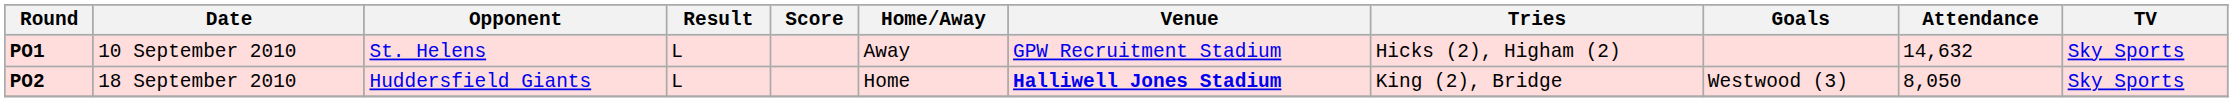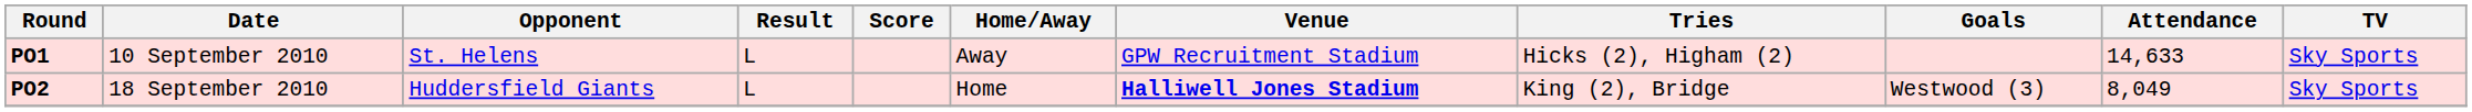 <table class="wikitable" style="font-size:85%;" width="100%">
 <tr>
 <th>Round</th>
 <th>Date</th>
 <th>Opponent</th>
 <th>Result</th>
 <th>Score</th>
 <th>Home/Away</th>
 <th>Venue</th>
 <th>Tries</th>
 <th>Goals</th>
 <th>Attendance</th>
 <th>TV</th>
 </tr>
 <tr bgcolor="ffdddd">
 <td><strong>PO1</strong></td>
 <td>10 September 2010</td>
 <td> <a href='#'>St. Helens</a></td>
 <td>L</td>
 <td></td>
 <td>Away</td>
 <td><a href='#'>GPW Recruitment Stadium</a></td>
 <td>Hicks (2), Higham (2)</td>
 <td></td>
-<td>14,632</td>
+<td>14,633</td>
 <td><a href='#'>Sky Sports</a></td>
 </tr>
 <tr bgcolor="ffdddd">
 <td><strong>PO2</strong></td>
 <td>18 September 2010</td>
 <td> <a href='#'>Huddersfield Giants</a></td>
 <td>L</td>
 <td></td>
 <td>Home</td>
 <td><strong><a href='#'>Halliwell Jones Stadium</a></strong></td>
 <td>King (2), Bridge</td>
 <td>Westwood (3)</td>
-<td>8,050</td>
+<td>8,049</td>
 <td><a href='#'>Sky Sports</a></td>
 </tr>
 <tr>
 </tr>
 </table>
